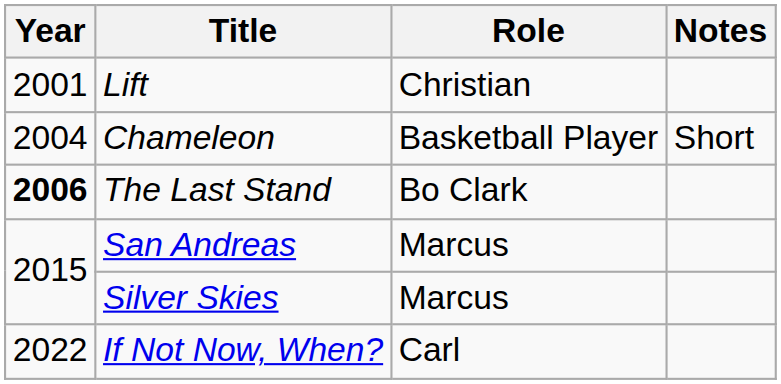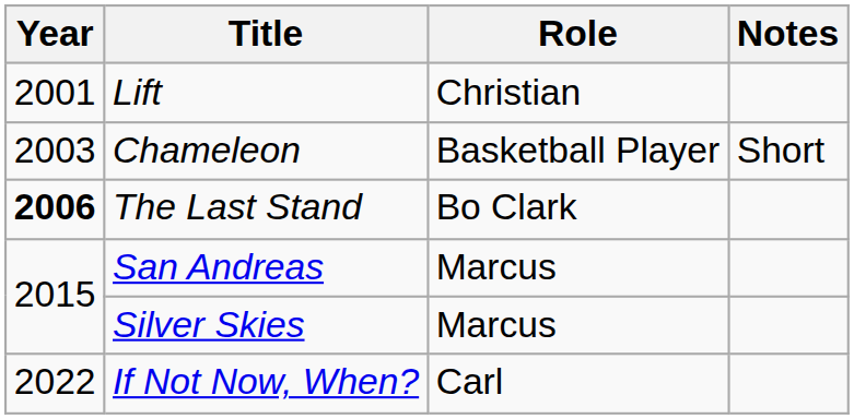 <table class="wikitable">
 <tr>
 <th>Year</th>
 <th>Title</th>
 <th>Role</th>
 <th>Notes</th>
 </tr>
 <tr>
 <td>2001</td>
 <td><em>Lift</em></td>
 <td>Christian</td>
 <td></td>
 </tr>
 <tr>
-<td>2004</td>
+<td>2003</td>
 <td><em>Chameleon</em> </td>
 <td>Basketball Player</td>
 <td>Short</td>
 </tr>
 <tr>
 <td><strong>2006</strong></td>
 <td><em>The Last Stand</em></td>
 <td>Bo Clark</td>
 <td></td>
 </tr>
 <tr>
 <td rowspan=2>2015</td>
 <td><em><a href='#'>San Andreas</a></em></td>
 <td>Marcus</td>
 <td></td>
 </tr>
 <tr>
 <td><em><a href='#'>Silver Skies</a></em></td>
 <td>Marcus</td>
 <td></td>
 </tr>
 <tr>
 <td>2022</td>
 <td><em><a href='#'>If Not Now, When?</a></em></td>
 <td>Carl</td>
 <td></td>
 </tr>
 </table>
